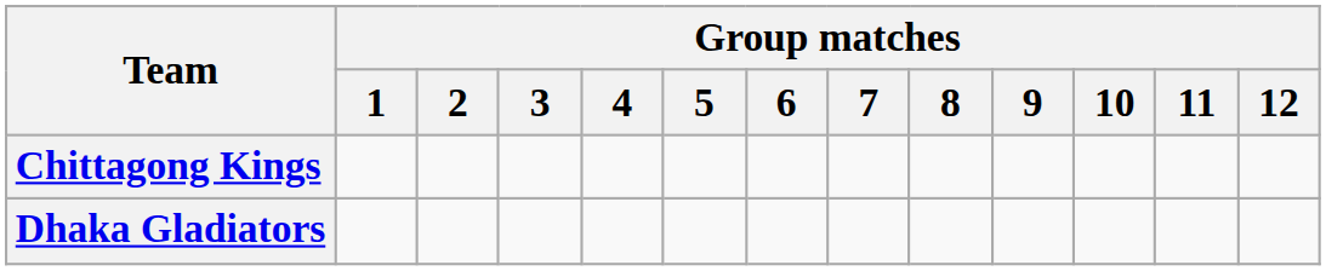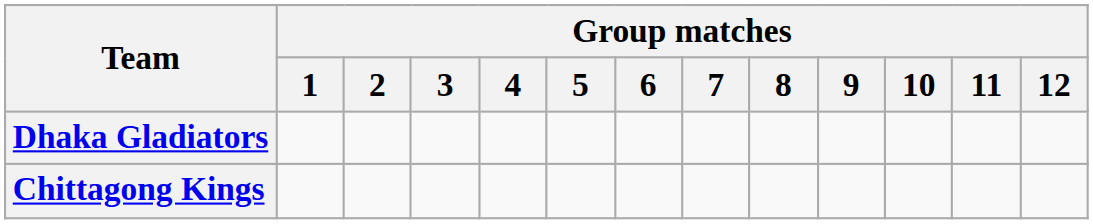 <table class="wikitable">
 <tr>
 <th rowspan="2">Team</th>
 <th colspan="12"><span>Group matches</span></th>
 </tr>
 <tr>
 <th width=25>1</th>
 <th width=25>2</th>
 <th width=25>3</th>
 <th width=25>4</th>
 <th width=25>5</th>
 <th width=25>6</th>
 <th width=25>7</th>
 <th width=25>8</th>
 <th width=25>9</th>
 <th width=25>10</th>
 <th width=25>11</th>
 <th width=25>12</th>
 </tr>
 <tr>
+<th style="text-align:left"><a href='#'>Dhaka Gladiators</a></th>
+<td></td>
+<td></td>
+<td></td>
+<td></td>
+<td></td>
+<td></td>
+<td></td>
+<td></td>
+<td></td>
+<td></td>
+<td></td>
+<td></td>
+</tr>
+<tr>
 <th style="text-align:left"><a href='#'>Chittagong Kings</a></th>
 <td></td>
 <td></td>
 <td></td>
 <td></td>
 <td></td>
 <td></td>
 <td></td>
 <td></td>
 <td></td>
 <td></td>
 <td></td>
 <td></td>
 </tr>
-<tr>
-<th style="text-align:left"><a href='#'>Dhaka Gladiators</a></th>
-<td></td>
-<td></td>
-<td></td>
-<td></td>
-<td></td>
-<td></td>
-<td></td>
-<td></td>
-<td></td>
-<td></td>
-<td></td>
-<td></td>
-</tr>
 </table>
